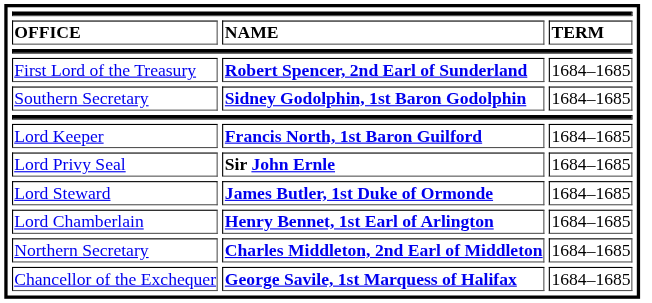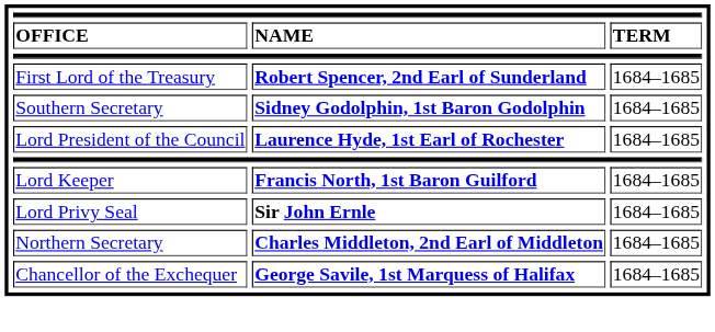 <table cellpadding="1" cellspacing="4" style="margin:3px; border:3px solid #000000;" align="center" border=1 style="border-collapse: collapse;">
 <tr>
 <th bgcolor="#000000" colspan="3"></th>
 </tr>
 <tr>
 <td align="left"><strong>OFFICE</strong></td>
 <td align="left"><strong>NAME</strong></td>
 <td align="left"><strong>TERM</strong></td>
 </tr>
 <tr>
 <th bgcolor="#000000" colspan="3"></th>
 </tr>
 <tr>
 <td align="left"><a href='#'>First Lord of the Treasury</a></td>
 <td align="left"><strong><a href='#'>Robert Spencer, 2nd Earl of Sunderland</a></strong></td>
 <td align="left">1684–1685</td>
 </tr>
 <tr>
 <td align="left"><a href='#'>Southern Secretary</a></td>
 <td align="left"><strong><a href='#'>Sidney Godolphin, 1st Baron Godolphin</a></strong></td>
 <td align="left">1684–1685</td>
 </tr>
 <tr>
+<td align="left"><a href='#'>Lord President of the Council</a></td>
+<td align="left"><strong><a href='#'>Laurence Hyde, 1st Earl of Rochester</a></strong></td>
+<td align="left">1684–1685</td>
+</tr>
+<tr>
 <th bgcolor="#000000" colspan="3"></th>
 </tr>
 <tr>
 <td align="left"><a href='#'>Lord Keeper</a></td>
 <td align="left"><strong><a href='#'>Francis North, 1st Baron Guilford</a></strong></td>
 <td align="left">1684–1685</td>
 </tr>
 <tr>
 <td align="left"><a href='#'>Lord Privy Seal</a></td>
 <td align="left"><strong>Sir <a href='#'>John Ernle</a></strong></td>
 <td align="left">1684–1685</td>
 </tr>
 <tr>
-<td align="left"><a href='#'>Lord Steward</a></td>
-<td align="left"><strong><a href='#'>James Butler, 1st Duke of Ormonde</a></strong></td>
-<td align="left">1684–1685</td>
-</tr>
-<tr>
-<td align="left"><a href='#'>Lord Chamberlain</a></td>
-<td align="left"><strong><a href='#'>Henry Bennet, 1st Earl of Arlington</a></strong></td>
-<td align="left">1684–1685</td>
-</tr>
-<tr>
 <td align="left"><a href='#'>Northern Secretary</a></td>
 <td align="left"><strong><a href='#'>Charles Middleton, 2nd Earl of Middleton</a></strong></td>
 <td align="left">1684–1685</td>
 </tr>
 <tr>
 <td align="left"><a href='#'>Chancellor of the Exchequer</a></td>
 <td align="left"><strong><a href='#'>George Savile, 1st Marquess of Halifax</a></strong></td>
 <td align="left">1684–1685</td>
 </tr>
 </table>
